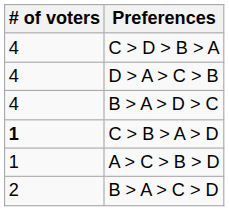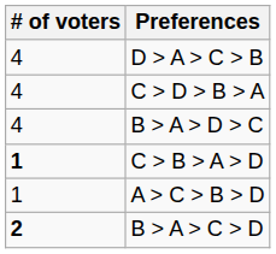 <table class="wikitable">
 <tr>
 <th># of voters</th>
 <th>Preferences</th>
 </tr>
 <tr>
 <td>4</td>
-<td>C > D > B > A</td>
+<td>D > A > C > B</td>
 </tr>
 <tr>
 <td>4</td>
-<td>D > A > C > B</td>
+<td>C > D > B > A</td>
 </tr>
 <tr>
 <td>4</td>
 <td>B > A > D > C</td>
 </tr>
 <tr>
 <td><strong>1</strong></td>
 <td>C > B > A > D</td>
 </tr>
 <tr>
 <td>1</td>
 <td>A > C > B > D</td>
 </tr>
 <tr>
-<td>2</td>
+<td><strong>2</strong></td>
 <td>B > A > C > D</td>
 </tr>
 </table>
